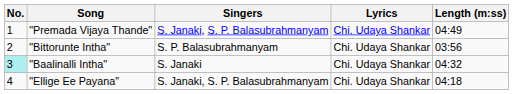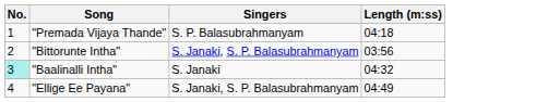 <table class="wikitable" style="font-size:95%;">
 <tr>
 <th>No.</th>
 <th>Song</th>
 <th>Singers</th>
-<th>Lyrics</th>
 <th>Length (m:ss)</th>
 </tr>
 <tr>
 <td>1</td>
 <td>"Premada Vijaya Thande"</td>
-<td><a href='#'>S. Janaki</a>, <a href='#'>S. P. Balasubrahmanyam</a></td>
-<td><a href='#'>Chi. Udaya Shankar</a></td>
-<td>04:49</td>
+<td>S. P. Balasubrahmanyam</td>
+<td>04:18</td>
 </tr>
 <tr>
 <td>2</td>
 <td>"Bittorunte Intha"</td>
-<td>S. P. Balasubrahmanyam</td>
-<td>Chi. Udaya Shankar</td>
+<td><a href='#'>S. Janaki</a>, <a href='#'>S. P. Balasubrahmanyam</a></td>
 <td>03:56</td>
 </tr>
 <tr>
 <td style="background: paleturquoise;">3</td>
 <td>"Baalinalli Intha"</td>
 <td>S. Janaki</td>
-<td>Chi. Udaya Shankar</td>
 <td>04:32</td>
 </tr>
 <tr>
 <td>4</td>
 <td>"Ellige Ee Payana"</td>
 <td>S. Janaki, S. P. Balasubrahmanyam</td>
-<td>Chi. Udaya Shankar</td>
-<td>04:18</td>
+<td>04:49</td>
 </tr>
 </table>
